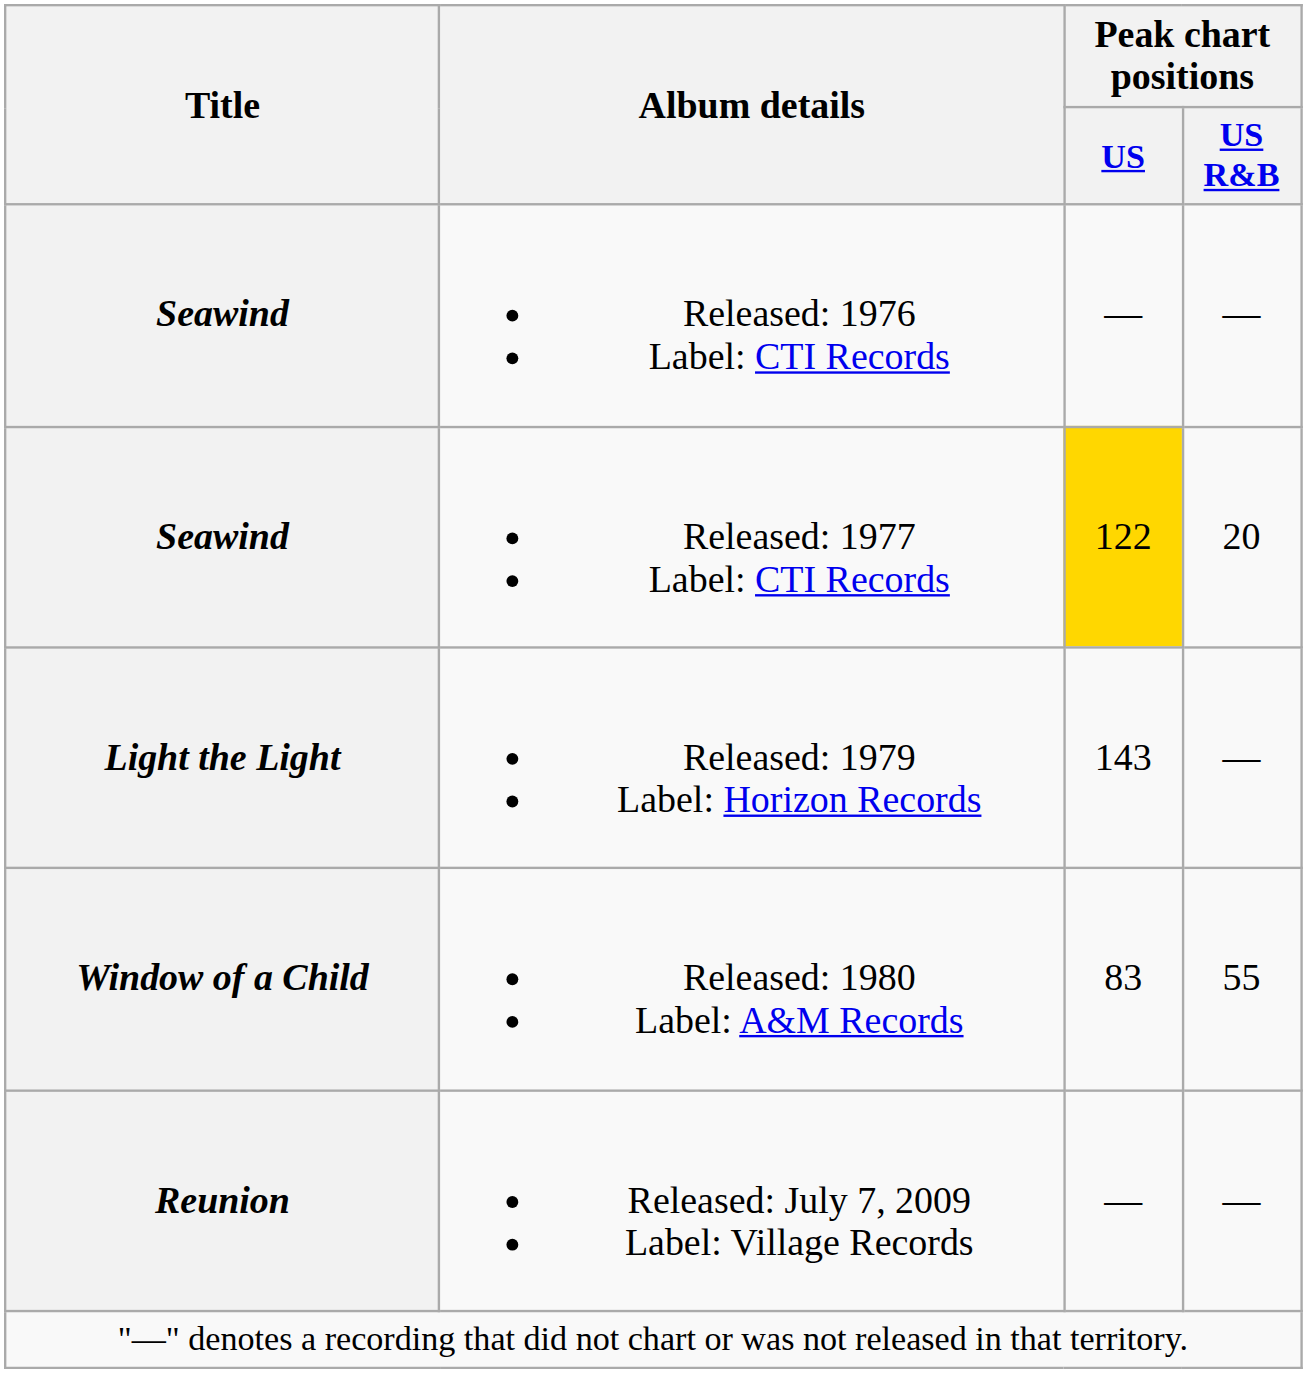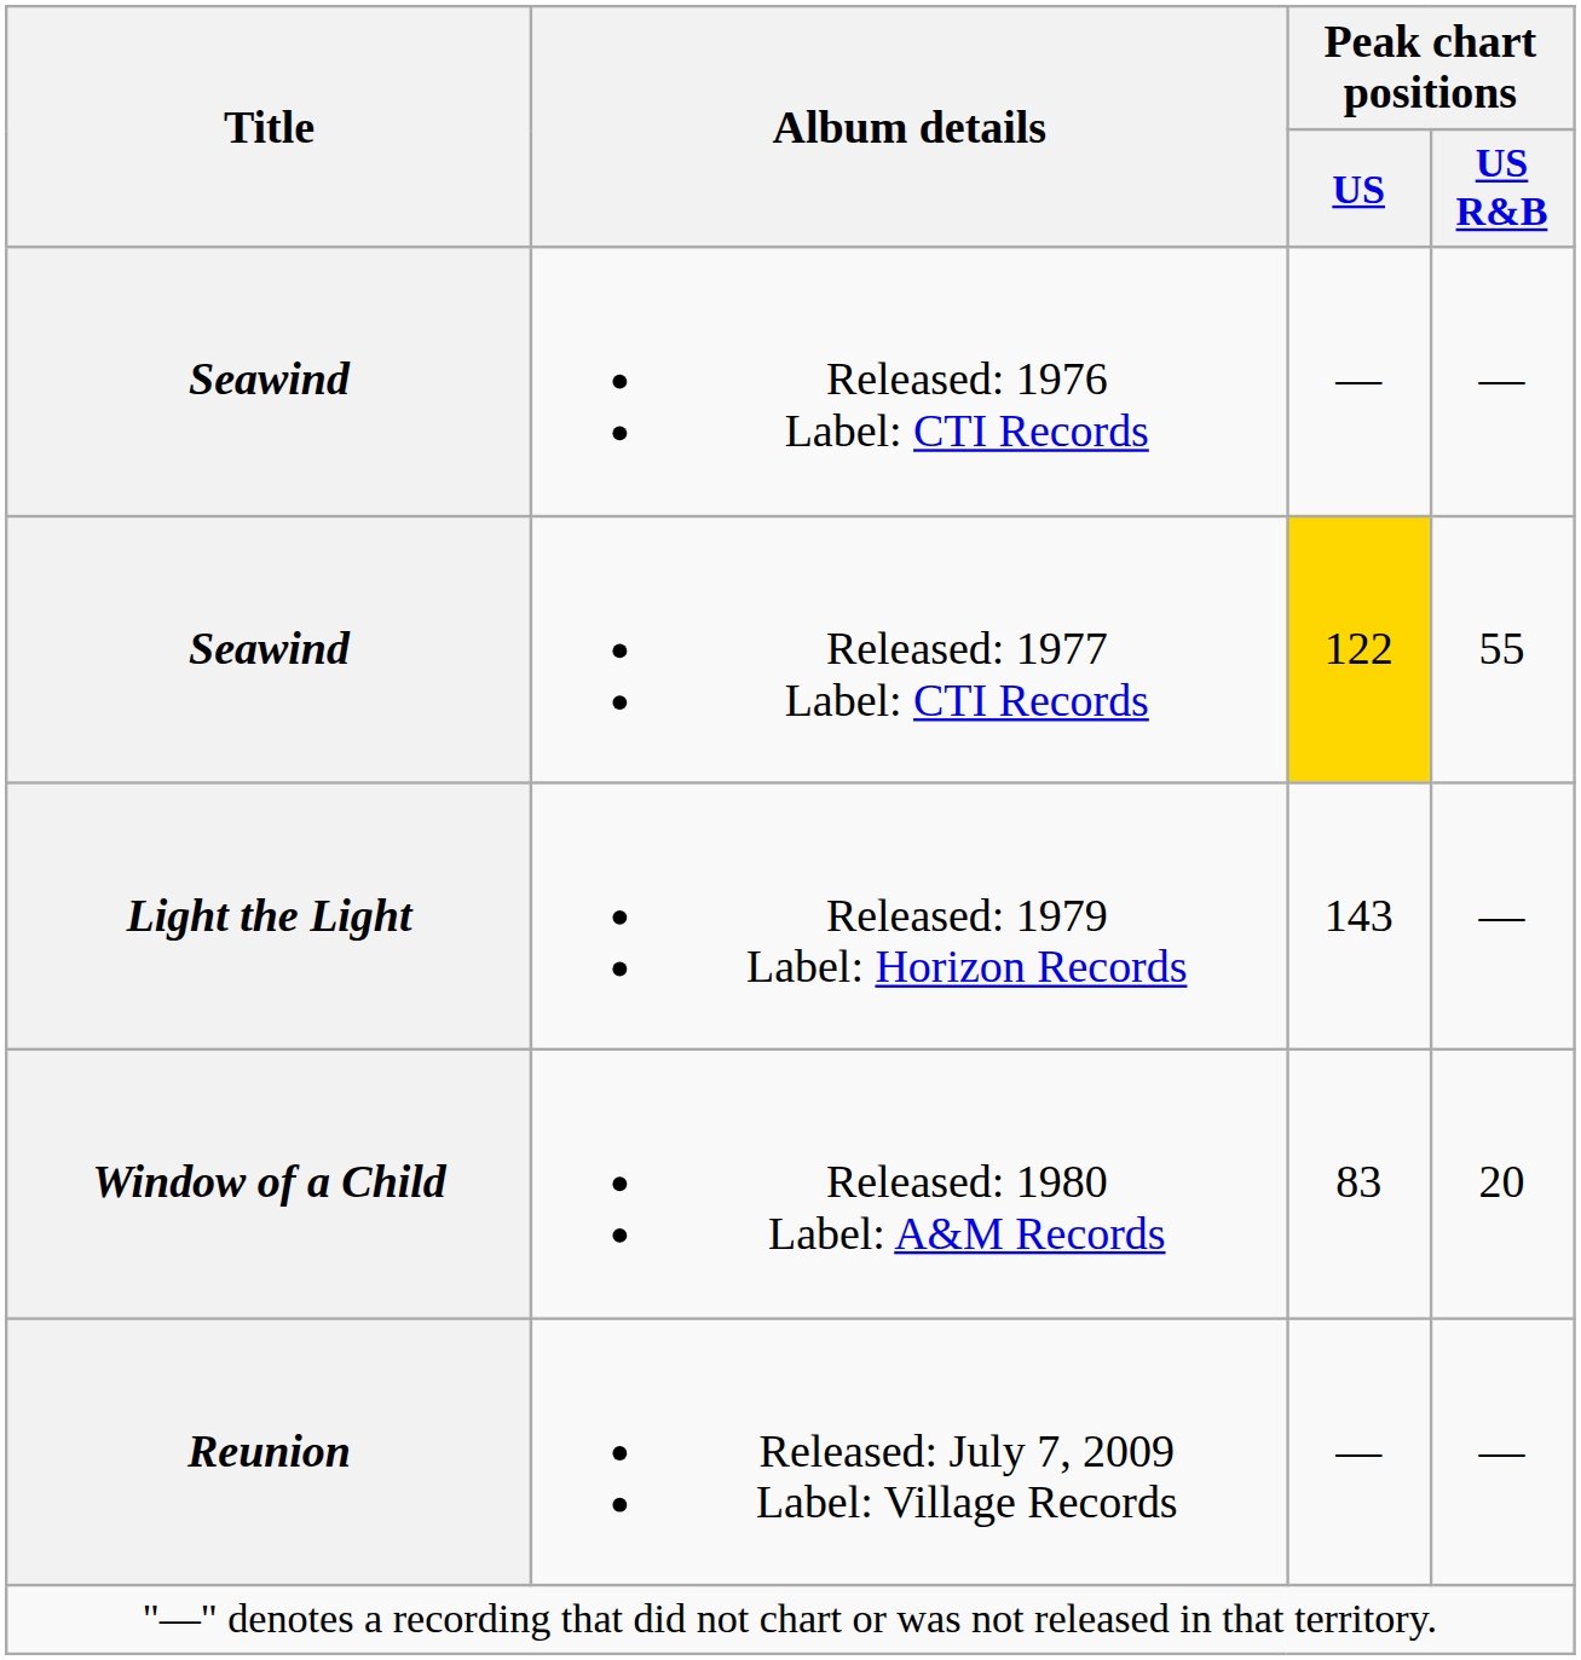 <table class="wikitable plainrowheaders" style="text-align:center;">
 <tr>
 <th rowspan="2" scope="col" style="width:11em;">Title</th>
 <th rowspan="2" scope="col" style="width:16em;">Album details</th>
 <th colspan="2" scope="col">Peak chart positions</th>
 </tr>
 <tr>
 <th scope="col" style="width:3em;font-size:90%;"><a href='#'>US</a></th>
 <th scope="col" style="width:3em;font-size:90%;"><a href='#'>US R&B</a></th>
 </tr>
 <tr>
 <th scope="row"><em>Seawind</em></th>
 <td><br><ul><li>Released: 1976</li><li>Label: <a href='#'>CTI Records</a></li></ul></td>
 <td>—</td>
 <td>—</td>
 </tr>
 <tr>
 <th scope="row"><em>Seawind</em></th>
 <td><br><ul><li>Released: 1977</li><li>Label: <a href='#'>CTI Records</a></li></ul></td>
 <td style="background: gold;">122</td>
-<td>20</td>
+<td>55</td>
 </tr>
 <tr>
 <th scope="row"><em>Light the Light</em></th>
 <td><br><ul><li>Released: 1979</li><li>Label: <a href='#'>Horizon Records</a></li></ul></td>
 <td>143</td>
 <td>—</td>
 </tr>
 <tr>
 <th scope="row"><em>Window of a Child</em></th>
 <td><br><ul><li>Released: 1980</li><li>Label: <a href='#'>A&M Records</a></li></ul></td>
 <td>83</td>
-<td>55</td>
+<td>20</td>
 </tr>
 <tr>
 <th scope="row"><em>Reunion</em></th>
 <td><br><ul><li>Released: July 7, 2009</li><li>Label: Village Records</li></ul></td>
 <td>—</td>
 <td>—</td>
 </tr>
 <tr>
 <td colspan="4" style="font-size:90%">"—" denotes a recording that did not chart or was not released in that territory.</td>
 </tr>
 </table>
